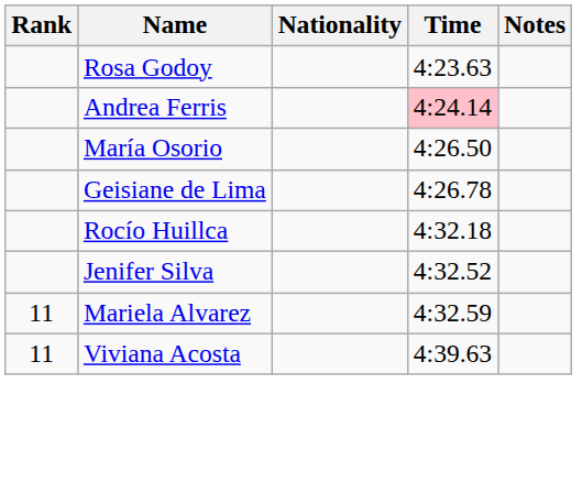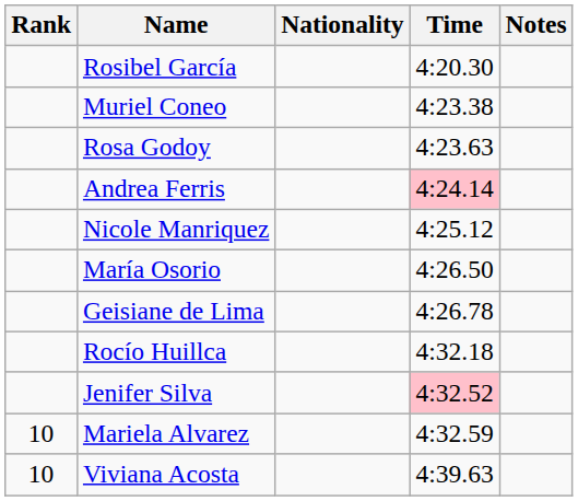 <table class="wikitable sortable" style="text-align:center">
 <tr>
 <th>Rank</th>
 <th>Name</th>
 <th>Nationality</th>
 <th>Time</th>
 <th>Notes</th>
+</tr>
+<tr>
+<td></td>
+<td align=left><a href='#'>Rosibel García</a></td>
+<td align=left></td>
+<td>4:20.30</td>
+<td></td>
+</tr>
+<tr>
+<td></td>
+<td align=left><a href='#'>Muriel Coneo</a></td>
+<td align=left></td>
+<td>4:23.38</td>
+<td></td>
 </tr>
 <tr>
 <td></td>
 <td align=left><a href='#'>Rosa Godoy</a></td>
 <td align=left></td>
 <td>4:23.63</td>
 <td></td>
 </tr>
 <tr>
 <td></td>
 <td align=left><a href='#'>Andrea Ferris</a></td>
 <td align=left></td>
 <td style="background: pink;">4:24.14</td>
+<td></td>
+</tr>
+<tr>
+<td></td>
+<td align=left><a href='#'>Nicole Manriquez</a></td>
+<td align=left></td>
+<td>4:25.12</td>
 <td></td>
 </tr>
 <tr>
 <td></td>
 <td align=left><a href='#'>María Osorio</a></td>
 <td align=left></td>
 <td>4:26.50</td>
 <td></td>
 </tr>
 <tr>
 <td></td>
 <td align=left><a href='#'>Geisiane de Lima</a></td>
 <td align=left></td>
 <td>4:26.78</td>
 <td></td>
 </tr>
 <tr>
 <td></td>
 <td align=left><a href='#'>Rocío Huillca</a></td>
 <td align=left></td>
 <td>4:32.18</td>
 <td></td>
 </tr>
 <tr>
 <td></td>
 <td align=left><a href='#'>Jenifer Silva</a></td>
 <td align=left></td>
-<td>4:32.52</td>
+<td style="background: pink;">4:32.52</td>
 <td></td>
 </tr>
 <tr>
-<td>11</td>
+<td>10</td>
 <td align=left><a href='#'>Mariela Alvarez</a></td>
 <td align=left></td>
 <td>4:32.59</td>
 <td></td>
 </tr>
 <tr>
-<td>11</td>
+<td>10</td>
 <td align=left><a href='#'>Viviana Acosta</a></td>
 <td align=left></td>
 <td>4:39.63</td>
 <td></td>
 </tr>
 </table>
